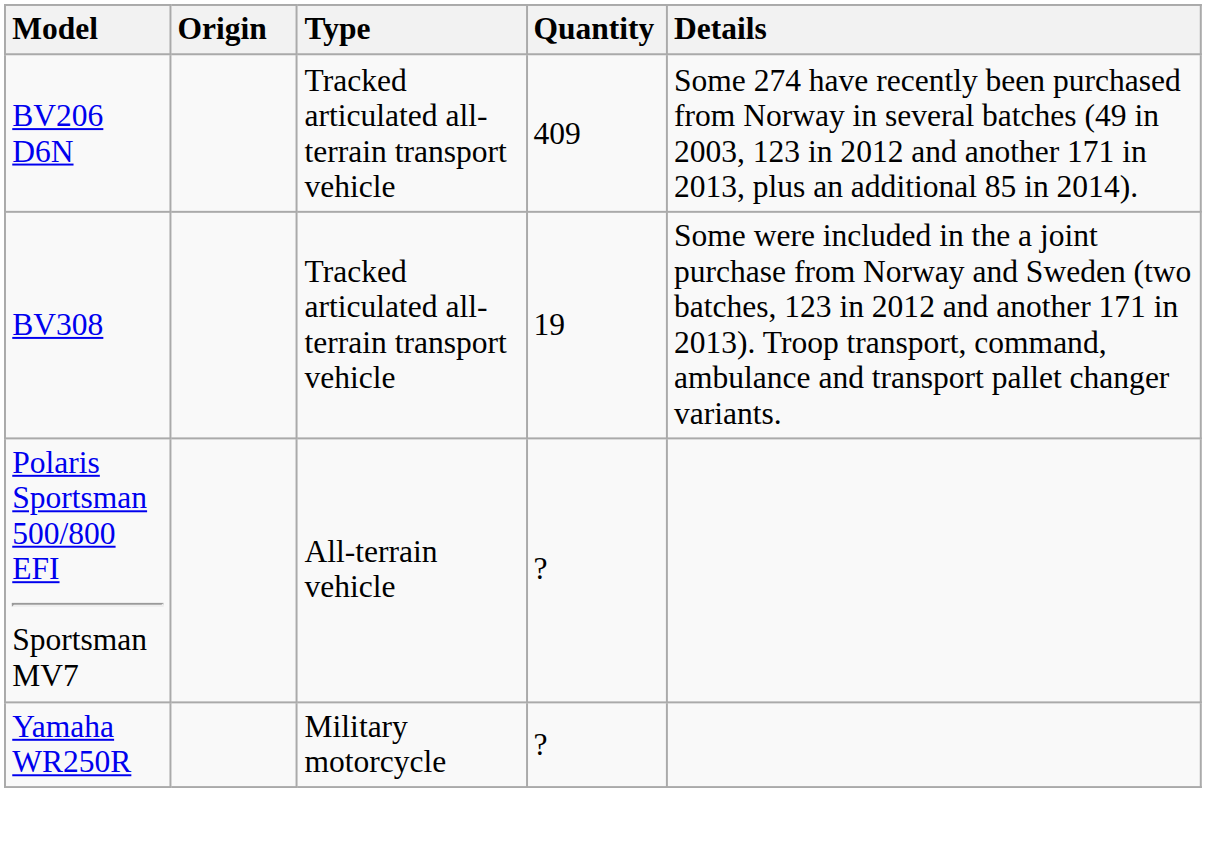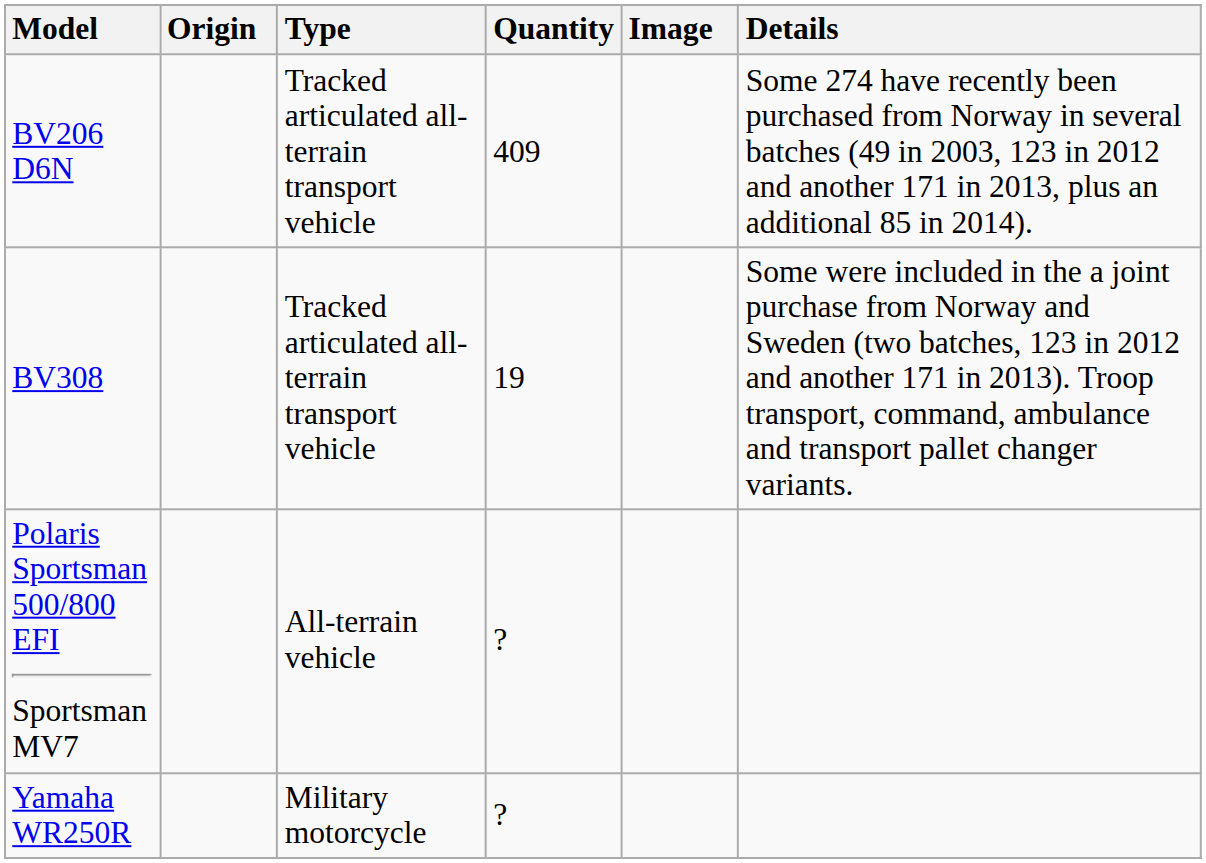 <table class="wikitable">
 <tr>
 <th style="text-align: left; width:13%;">Model</th>
 <th style="text-align: left; width:10%;">Origin</th>
 <th style="text-align: left; width:18%;">Type</th>
 <th style="text-align: left; width:7%;">Quantity</th>
+<th style="text-align: left; width:10%;">Image</th>
 <th style="text-align: left; width:42%;">Details</th>
 </tr>
 <tr>
 <td><a href='#'>BV206 D6N</a></td>
 <td></td>
 <td>Tracked articulated all-terrain transport vehicle</td>
 <td>409</td>
+<td></td>
 <td>Some 274 have recently been purchased from Norway in several batches (49 in 2003, 123 in 2012 and another 171 in 2013, plus an additional 85 in 2014).</td>
 </tr>
 <tr>
 <td><a href='#'>BV308</a></td>
 <td></td>
 <td>Tracked articulated all-terrain transport vehicle</td>
 <td>19</td>
+<td></td>
 <td>Some were included in the a joint purchase from Norway and Sweden (two batches, 123 in 2012 and another 171 in 2013). Troop transport, command, ambulance and transport pallet changer variants.<br></td>
 </tr>
 <tr>
 <td><a href='#'>Polaris Sportsman 500/800 EFI</a><hr> Sportsman MV7</td>
 <td></td>
 <td>All-terrain vehicle</td>
 <td>?</td>
 <td></td>
+<td></td>
 </tr>
 <tr>
 <td><a href='#'>Yamaha WR250R</a></td>
 <td></td>
 <td>Military motorcycle</td>
 <td>?</td>
 <td></td>
+<td></td>
 </tr>
 </table>
